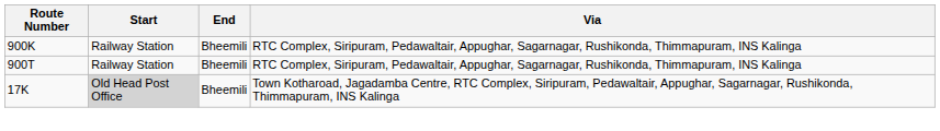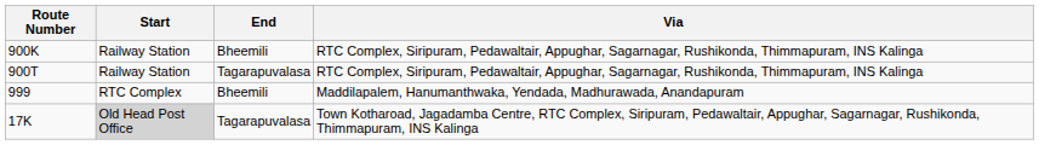 <table class="sortable wikitable">
 <tr>
 <th>Route Number</th>
 <th>Start</th>
 <th>End</th>
 <th>Via</th>
 </tr>
 <tr>
 <td>900K</td>
 <td>Railway Station</td>
 <td>Bheemili</td>
 <td>RTC Complex, Siripuram, Pedawaltair, Appughar, Sagarnagar, Rushikonda, Thimmapuram, INS Kalinga</td>
 </tr>
 <tr>
 <td>900T</td>
 <td>Railway Station</td>
+<td>Tagarapuvalasa</td>
+<td>RTC Complex, Siripuram, Pedawaltair, Appughar, Sagarnagar, Rushikonda, Thimmapuram, INS Kalinga</td>
+</tr>
+<tr>
+<td>999</td>
+<td>RTC Complex</td>
 <td>Bheemili</td>
-<td>RTC Complex, Siripuram, Pedawaltair, Appughar, Sagarnagar, Rushikonda, Thimmapuram, INS Kalinga</td>
+<td>Maddilapalem, Hanumanthwaka, Yendada, Madhurawada, Anandapuram</td>
 </tr>
 <tr>
 <td>17K</td>
 <td style="background: lightgrey;">Old Head Post Office</td>
-<td>Bheemili</td>
+<td>Tagarapuvalasa</td>
 <td>Town Kotharoad, Jagadamba Centre, RTC Complex, Siripuram, Pedawaltair, Appughar, Sagarnagar, Rushikonda, Thimmapuram, INS Kalinga</td>
 </tr>
 </table>
